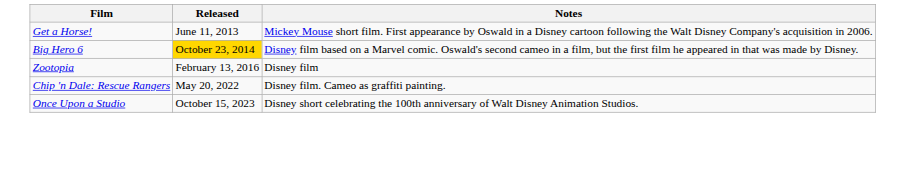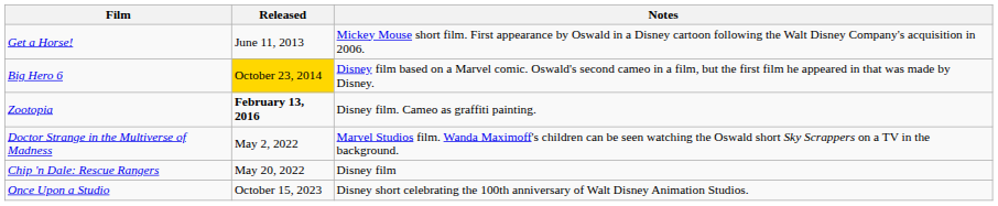 <table class="sortable wikitable" style="margin: 1em auto 1em auto">
 <tr>
 <th>Film</th>
 <th>Released</th>
 <th>Notes</th>
 </tr>
 <tr>
 <td><em><a href='#'>Get a Horse!</a></em></td>
 <td>June 11, 2013</td>
 <td><a href='#'>Mickey Mouse</a> short film. First appearance by Oswald in a Disney cartoon following the Walt Disney Company's acquisition in 2006.</td>
 </tr>
 <tr>
 <td><em><a href='#'>Big Hero 6</a></em></td>
 <td style="background: gold;">October 23, 2014</td>
 <td><a href='#'>Disney</a> film based on a Marvel comic. Oswald's second cameo in a film, but the first film he appeared in that was made by Disney.</td>
 </tr>
 <tr>
 <td><em><a href='#'>Zootopia</a></em></td>
-<td>February 13, 2016</td>
-<td>Disney film</td>
+<td><strong>February 13, 2016</strong></td>
+<td>Disney film. Cameo as graffiti painting.</td>
+</tr>
+<tr>
+<td><em><a href='#'>Doctor Strange in the Multiverse of Madness</a></em></td>
+<td>May 2, 2022</td>
+<td><a href='#'>Marvel Studios</a> film. <a href='#'>Wanda Maximoff</a>'s children can be seen watching the Oswald short <em>Sky Scrappers</em> on a TV in the background.</td>
 </tr>
 <tr>
 <td><em><a href='#'>Chip 'n Dale: Rescue Rangers</a></em></td>
 <td>May 20, 2022</td>
-<td>Disney film. Cameo as graffiti painting.</td>
+<td>Disney film</td>
 </tr>
 <tr>
 <td><em><a href='#'>Once Upon a Studio</a></em></td>
 <td>October 15, 2023</td>
 <td>Disney short celebrating the 100th anniversary of Walt Disney Animation Studios.</td>
 </tr>
 </table>
